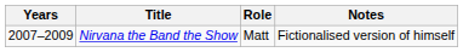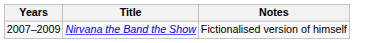 <table class="wikitable">
 <tr>
 <th>Years</th>
 <th>Title</th>
-<th>Role</th>
 <th>Notes</th>
 </tr>
 <tr>
 <td>2007–2009</td>
 <td><em><a href='#'>Nirvana the Band the Show</a></em></td>
-<td>Matt</td>
 <td>Fictionalised version of himself</td>
 </tr>
 </table>
